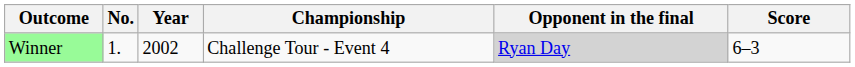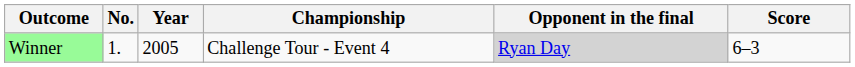 <table class="sortable wikitable">
 <tr>
 <th width="80">Outcome</th>
 <th width="20">No.</th>
 <th width="50">Year</th>
 <th width="250">Championship</th>
 <th width="200">Opponent in the final</th>
 <th width="100">Score</th>
 </tr>
 <tr>
 <td style="background:#98FB98">Winner</td>
 <td>1.</td>
-<td>2002</td>
+<td>2005</td>
 <td>Challenge Tour - Event 4</td>
 <td style="background: lightgrey;"> <a href='#'>Ryan Day</a></td>
 <td>6–3</td>
 </tr>
 </table>
